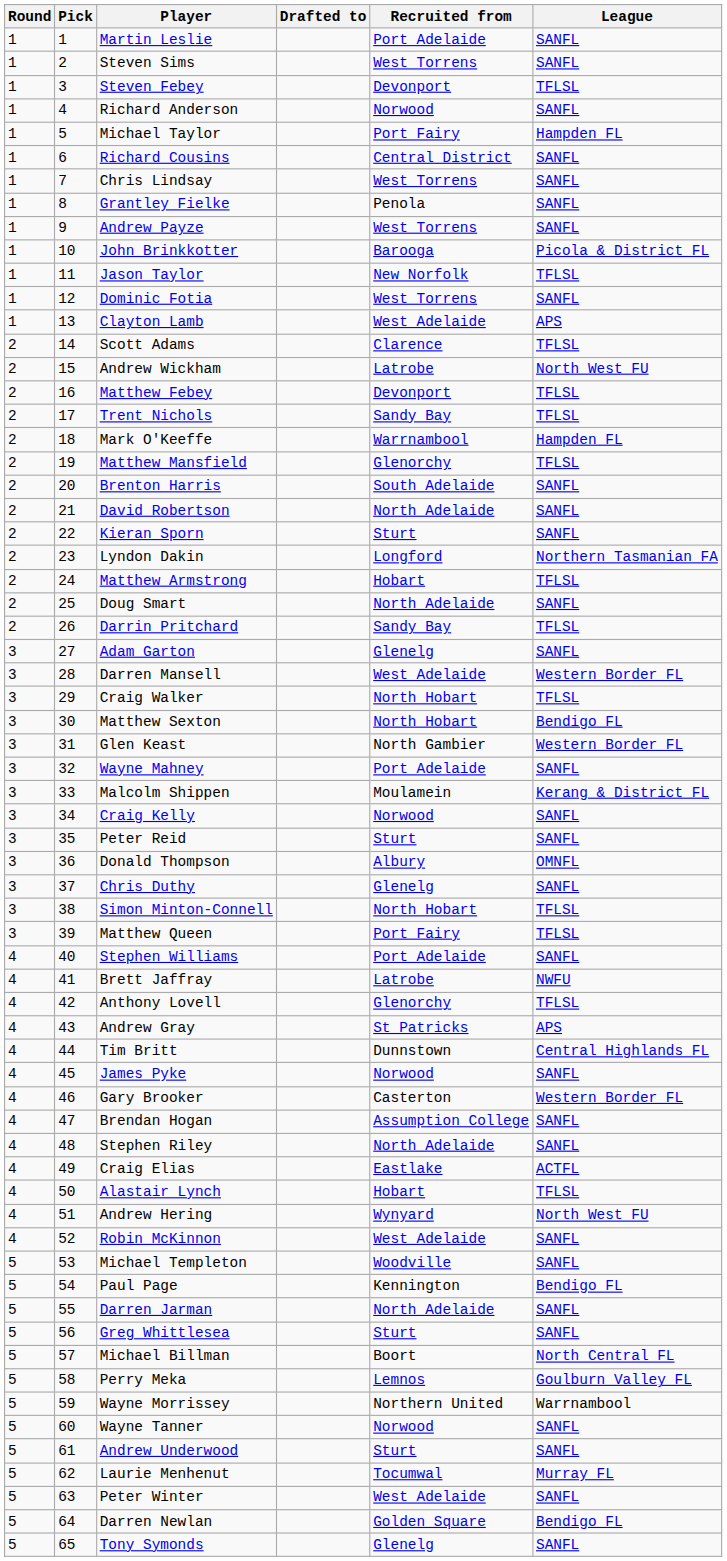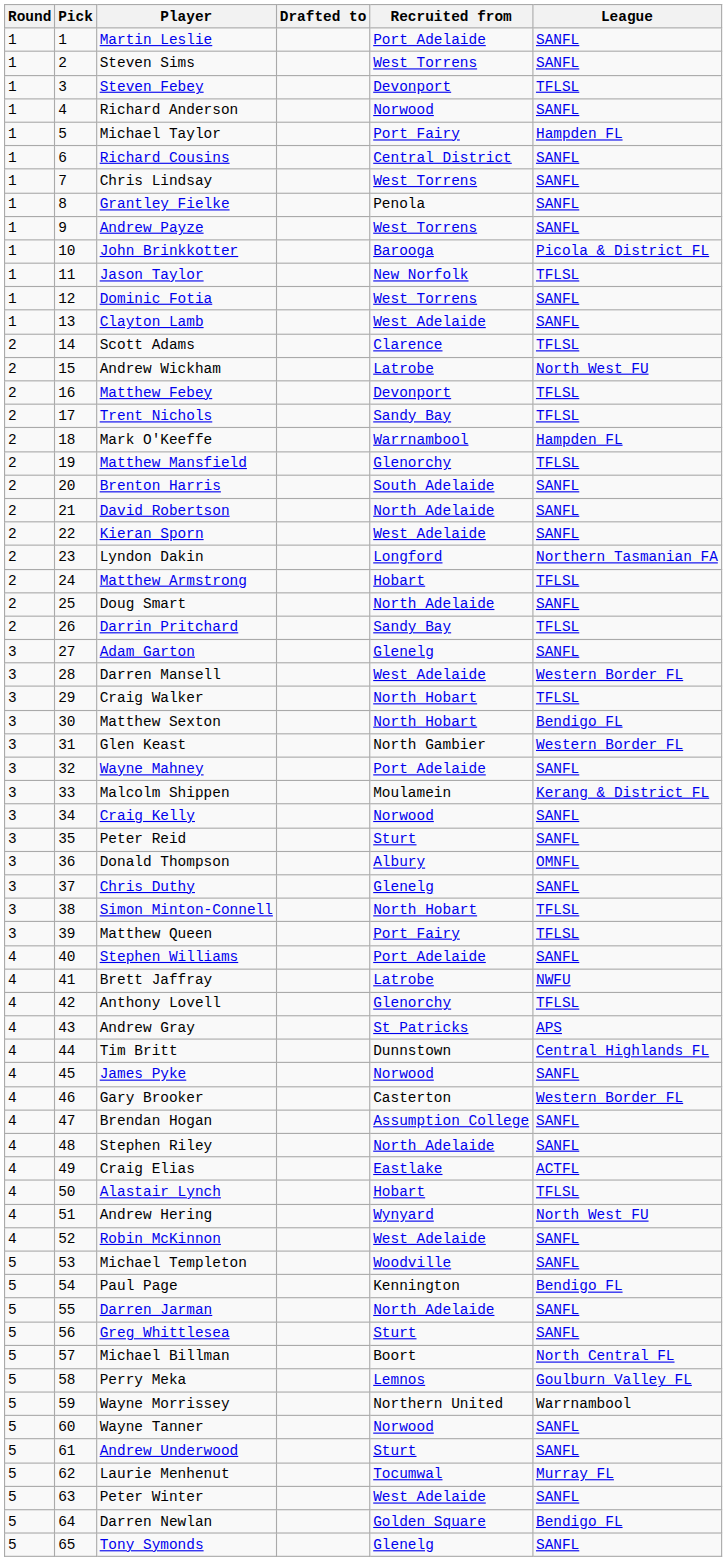 <table class="wikitable sortable">
 <tr>
 <th>Round</th>
 <th>Pick</th>
 <th>Player</th>
 <th>Drafted to</th>
 <th>Recruited from</th>
 <th>League</th>
 </tr>
 <tr>
 <td>1</td>
 <td>1</td>
 <td><a href='#'>Martin Leslie</a></td>
 <td></td>
 <td><a href='#'>Port Adelaide</a></td>
 <td><a href='#'>SANFL</a></td>
 </tr>
 <tr>
 <td>1</td>
 <td>2</td>
 <td>Steven Sims</td>
 <td></td>
 <td><a href='#'>West Torrens</a></td>
 <td><a href='#'>SANFL</a></td>
 </tr>
 <tr>
 <td>1</td>
 <td>3</td>
 <td><a href='#'>Steven Febey</a></td>
 <td></td>
 <td><a href='#'>Devonport</a></td>
 <td><a href='#'>TFLSL</a></td>
 </tr>
 <tr>
 <td>1</td>
 <td>4</td>
 <td>Richard Anderson</td>
 <td></td>
 <td><a href='#'>Norwood</a></td>
 <td><a href='#'>SANFL</a></td>
 </tr>
 <tr>
 <td>1</td>
 <td>5</td>
 <td>Michael Taylor</td>
 <td></td>
 <td><a href='#'>Port Fairy</a></td>
 <td><a href='#'>Hampden FL</a></td>
 </tr>
 <tr>
 <td>1</td>
 <td>6</td>
 <td><a href='#'>Richard Cousins</a></td>
 <td></td>
 <td><a href='#'>Central District</a></td>
 <td><a href='#'>SANFL</a></td>
 </tr>
 <tr>
 <td>1</td>
 <td>7</td>
 <td>Chris Lindsay</td>
 <td></td>
 <td><a href='#'>West Torrens</a></td>
 <td><a href='#'>SANFL</a></td>
 </tr>
 <tr>
 <td>1</td>
 <td>8</td>
 <td><a href='#'>Grantley Fielke</a></td>
 <td></td>
 <td>Penola</td>
 <td><a href='#'>SANFL</a></td>
 </tr>
 <tr>
 <td>1</td>
 <td>9</td>
 <td><a href='#'>Andrew Payze</a></td>
 <td></td>
 <td><a href='#'>West Torrens</a></td>
 <td><a href='#'>SANFL</a></td>
 </tr>
 <tr>
 <td>1</td>
 <td>10</td>
 <td><a href='#'>John Brinkkotter</a></td>
 <td></td>
 <td><a href='#'>Barooga</a></td>
 <td><a href='#'>Picola & District FL</a></td>
 </tr>
 <tr>
 <td>1</td>
 <td>11</td>
 <td><a href='#'>Jason Taylor</a></td>
 <td></td>
 <td><a href='#'>New Norfolk</a></td>
 <td><a href='#'>TFLSL</a></td>
 </tr>
 <tr>
 <td>1</td>
 <td>12</td>
 <td><a href='#'>Dominic Fotia</a></td>
 <td></td>
 <td><a href='#'>West Torrens</a></td>
 <td><a href='#'>SANFL</a></td>
 </tr>
 <tr>
 <td>1</td>
 <td>13</td>
 <td><a href='#'>Clayton Lamb</a></td>
 <td></td>
 <td><a href='#'>West Adelaide</a></td>
-<td><a href='#'>APS</a></td>
+<td><a href='#'>SANFL</a></td>
 </tr>
 <tr>
 <td>2</td>
 <td>14</td>
 <td>Scott Adams</td>
 <td></td>
 <td><a href='#'>Clarence</a></td>
 <td><a href='#'>TFLSL</a></td>
 </tr>
 <tr>
 <td>2</td>
 <td>15</td>
 <td>Andrew Wickham</td>
 <td></td>
 <td><a href='#'>Latrobe</a></td>
 <td><a href='#'>North West FU</a></td>
 </tr>
 <tr>
 <td>2</td>
 <td>16</td>
 <td><a href='#'>Matthew Febey</a></td>
 <td></td>
 <td><a href='#'>Devonport</a></td>
 <td><a href='#'>TFLSL</a></td>
 </tr>
 <tr>
 <td>2</td>
 <td>17</td>
 <td><a href='#'>Trent Nichols</a></td>
 <td></td>
 <td><a href='#'>Sandy Bay</a></td>
 <td><a href='#'>TFLSL</a></td>
 </tr>
 <tr>
 <td>2</td>
 <td>18</td>
 <td>Mark O'Keeffe</td>
 <td></td>
 <td><a href='#'>Warrnambool</a></td>
 <td><a href='#'>Hampden FL</a></td>
 </tr>
 <tr>
 <td>2</td>
 <td>19</td>
 <td><a href='#'>Matthew Mansfield</a></td>
 <td></td>
 <td><a href='#'>Glenorchy</a></td>
 <td><a href='#'>TFLSL</a></td>
 </tr>
 <tr>
 <td>2</td>
 <td>20</td>
 <td><a href='#'>Brenton Harris</a></td>
 <td></td>
 <td><a href='#'>South Adelaide</a></td>
 <td><a href='#'>SANFL</a></td>
 </tr>
 <tr>
 <td>2</td>
 <td>21</td>
 <td><a href='#'>David Robertson</a></td>
 <td></td>
 <td><a href='#'>North Adelaide</a></td>
 <td><a href='#'>SANFL</a></td>
 </tr>
 <tr>
 <td>2</td>
 <td>22</td>
 <td><a href='#'>Kieran Sporn</a></td>
 <td></td>
-<td><a href='#'>Sturt</a></td>
+<td><a href='#'>West Adelaide</a></td>
 <td><a href='#'>SANFL</a></td>
 </tr>
 <tr>
 <td>2</td>
 <td>23</td>
 <td>Lyndon Dakin</td>
 <td></td>
 <td><a href='#'>Longford</a></td>
 <td><a href='#'>Northern Tasmanian FA</a></td>
 </tr>
 <tr>
 <td>2</td>
 <td>24</td>
 <td><a href='#'>Matthew Armstrong</a></td>
 <td></td>
 <td><a href='#'>Hobart</a></td>
 <td><a href='#'>TFLSL</a></td>
 </tr>
 <tr>
 <td>2</td>
 <td>25</td>
 <td>Doug Smart</td>
 <td></td>
 <td><a href='#'>North Adelaide</a></td>
 <td><a href='#'>SANFL</a></td>
 </tr>
 <tr>
 <td>2</td>
 <td>26</td>
 <td><a href='#'>Darrin Pritchard</a></td>
 <td></td>
 <td><a href='#'>Sandy Bay</a></td>
 <td><a href='#'>TFLSL</a></td>
 </tr>
 <tr>
 <td>3</td>
 <td>27</td>
 <td><a href='#'>Adam Garton</a></td>
 <td></td>
 <td><a href='#'>Glenelg</a></td>
 <td><a href='#'>SANFL</a></td>
 </tr>
 <tr>
 <td>3</td>
 <td>28</td>
 <td>Darren Mansell</td>
 <td></td>
 <td><a href='#'>West Adelaide</a></td>
 <td><a href='#'>Western Border FL</a></td>
 </tr>
 <tr>
 <td>3</td>
 <td>29</td>
 <td>Craig Walker</td>
 <td></td>
 <td><a href='#'>North Hobart</a></td>
 <td><a href='#'>TFLSL</a></td>
 </tr>
 <tr>
 <td>3</td>
 <td>30</td>
 <td>Matthew Sexton</td>
 <td></td>
 <td><a href='#'>North Hobart</a></td>
 <td><a href='#'>Bendigo FL</a></td>
 </tr>
 <tr>
 <td>3</td>
 <td>31</td>
 <td>Glen Keast</td>
 <td></td>
 <td>North Gambier</td>
 <td><a href='#'>Western Border FL</a></td>
 </tr>
 <tr>
 <td>3</td>
 <td>32</td>
 <td><a href='#'>Wayne Mahney</a></td>
 <td></td>
 <td><a href='#'>Port Adelaide</a></td>
 <td><a href='#'>SANFL</a></td>
 </tr>
 <tr>
 <td>3</td>
 <td>33</td>
 <td>Malcolm Shippen</td>
 <td></td>
 <td>Moulamein</td>
 <td><a href='#'>Kerang & District FL</a></td>
 </tr>
 <tr>
 <td>3</td>
 <td>34</td>
 <td><a href='#'>Craig Kelly</a></td>
 <td></td>
 <td><a href='#'>Norwood</a></td>
 <td><a href='#'>SANFL</a></td>
 </tr>
 <tr>
 <td>3</td>
 <td>35</td>
 <td>Peter Reid</td>
 <td></td>
 <td><a href='#'>Sturt</a></td>
 <td><a href='#'>SANFL</a></td>
 </tr>
 <tr>
 <td>3</td>
 <td>36</td>
 <td>Donald Thompson</td>
 <td></td>
 <td><a href='#'>Albury</a></td>
 <td><a href='#'>OMNFL</a></td>
 </tr>
 <tr>
 <td>3</td>
 <td>37</td>
 <td><a href='#'>Chris Duthy</a></td>
 <td></td>
 <td><a href='#'>Glenelg</a></td>
 <td><a href='#'>SANFL</a></td>
 </tr>
 <tr>
 <td>3</td>
 <td>38</td>
 <td><a href='#'>Simon Minton-Connell</a></td>
 <td></td>
 <td><a href='#'>North Hobart</a></td>
 <td><a href='#'>TFLSL</a></td>
 </tr>
 <tr>
 <td>3</td>
 <td>39</td>
 <td>Matthew Queen</td>
 <td></td>
 <td><a href='#'>Port Fairy</a></td>
 <td><a href='#'>TFLSL</a></td>
 </tr>
 <tr>
 <td>4</td>
 <td>40</td>
 <td><a href='#'>Stephen Williams</a></td>
 <td></td>
 <td><a href='#'>Port Adelaide</a></td>
 <td><a href='#'>SANFL</a></td>
 </tr>
 <tr>
 <td>4</td>
 <td>41</td>
 <td>Brett Jaffray</td>
 <td></td>
 <td><a href='#'>Latrobe</a></td>
 <td><a href='#'>NWFU</a></td>
 </tr>
 <tr>
 <td>4</td>
 <td>42</td>
 <td>Anthony Lovell</td>
 <td></td>
 <td><a href='#'>Glenorchy</a></td>
 <td><a href='#'>TFLSL</a></td>
 </tr>
 <tr>
 <td>4</td>
 <td>43</td>
 <td>Andrew Gray</td>
 <td></td>
 <td><a href='#'>St Patricks</a></td>
 <td><a href='#'>APS</a></td>
 </tr>
 <tr>
 <td>4</td>
 <td>44</td>
 <td>Tim Britt</td>
 <td></td>
 <td>Dunnstown</td>
 <td><a href='#'>Central Highlands FL</a></td>
 </tr>
 <tr>
 <td>4</td>
 <td>45</td>
 <td><a href='#'>James Pyke</a></td>
 <td></td>
 <td><a href='#'>Norwood</a></td>
 <td><a href='#'>SANFL</a></td>
 </tr>
 <tr>
 <td>4</td>
 <td>46</td>
 <td>Gary Brooker</td>
 <td></td>
 <td>Casterton</td>
 <td><a href='#'>Western Border FL</a></td>
 </tr>
 <tr>
 <td>4</td>
 <td>47</td>
 <td>Brendan Hogan</td>
 <td></td>
 <td><a href='#'>Assumption College</a></td>
 <td><a href='#'>SANFL</a></td>
 </tr>
 <tr>
 <td>4</td>
 <td>48</td>
 <td>Stephen Riley</td>
 <td></td>
 <td><a href='#'>North Adelaide</a></td>
 <td><a href='#'>SANFL</a></td>
 </tr>
 <tr>
 <td>4</td>
 <td>49</td>
 <td>Craig Elias</td>
 <td></td>
 <td><a href='#'>Eastlake</a></td>
 <td><a href='#'>ACTFL</a></td>
 </tr>
 <tr>
 <td>4</td>
 <td>50</td>
 <td><a href='#'>Alastair Lynch</a></td>
 <td></td>
 <td><a href='#'>Hobart</a></td>
 <td><a href='#'>TFLSL</a></td>
 </tr>
 <tr>
 <td>4</td>
 <td>51</td>
 <td>Andrew Hering</td>
 <td></td>
 <td><a href='#'>Wynyard</a></td>
 <td><a href='#'>North West FU</a></td>
 </tr>
 <tr>
 <td>4</td>
 <td>52</td>
 <td><a href='#'>Robin McKinnon</a></td>
 <td></td>
 <td><a href='#'>West Adelaide</a></td>
 <td><a href='#'>SANFL</a></td>
 </tr>
 <tr>
 <td>5</td>
 <td>53</td>
 <td>Michael Templeton</td>
 <td></td>
 <td><a href='#'>Woodville</a></td>
 <td><a href='#'>SANFL</a></td>
 </tr>
 <tr>
 <td>5</td>
 <td>54</td>
 <td>Paul Page</td>
 <td></td>
 <td>Kennington</td>
 <td><a href='#'>Bendigo FL</a></td>
 </tr>
 <tr>
 <td>5</td>
 <td>55</td>
 <td><a href='#'>Darren Jarman</a></td>
 <td></td>
 <td><a href='#'>North Adelaide</a></td>
 <td><a href='#'>SANFL</a></td>
 </tr>
 <tr>
 <td>5</td>
 <td>56</td>
 <td><a href='#'>Greg Whittlesea</a></td>
 <td></td>
 <td><a href='#'>Sturt</a></td>
 <td><a href='#'>SANFL</a></td>
 </tr>
 <tr>
 <td>5</td>
 <td>57</td>
 <td>Michael Billman</td>
 <td></td>
 <td>Boort</td>
 <td><a href='#'>North Central FL</a></td>
 </tr>
 <tr>
 <td>5</td>
 <td>58</td>
 <td>Perry Meka</td>
 <td></td>
 <td><a href='#'>Lemnos</a></td>
 <td><a href='#'>Goulburn Valley FL</a></td>
 </tr>
 <tr>
 <td>5</td>
 <td>59</td>
 <td>Wayne Morrissey</td>
 <td></td>
 <td>Northern United</td>
 <td>Warrnambool</td>
 </tr>
 <tr>
 <td>5</td>
 <td>60</td>
 <td>Wayne Tanner</td>
 <td></td>
 <td><a href='#'>Norwood</a></td>
 <td><a href='#'>SANFL</a></td>
 </tr>
 <tr>
 <td>5</td>
 <td>61</td>
 <td><a href='#'>Andrew Underwood</a></td>
 <td></td>
 <td><a href='#'>Sturt</a></td>
 <td><a href='#'>SANFL</a></td>
 </tr>
 <tr>
 <td>5</td>
 <td>62</td>
 <td>Laurie Menhenut</td>
 <td></td>
 <td><a href='#'>Tocumwal</a></td>
 <td><a href='#'>Murray FL</a></td>
 </tr>
 <tr>
 <td>5</td>
 <td>63</td>
 <td>Peter Winter</td>
 <td></td>
 <td><a href='#'>West Adelaide</a></td>
 <td><a href='#'>SANFL</a></td>
 </tr>
 <tr>
 <td>5</td>
 <td>64</td>
 <td>Darren Newlan</td>
 <td></td>
 <td><a href='#'>Golden Square</a></td>
 <td><a href='#'>Bendigo FL</a></td>
 </tr>
 <tr>
 <td>5</td>
 <td>65</td>
 <td><a href='#'>Tony Symonds</a></td>
 <td></td>
 <td><a href='#'>Glenelg</a></td>
 <td><a href='#'>SANFL</a></td>
 </tr>
 </table>
